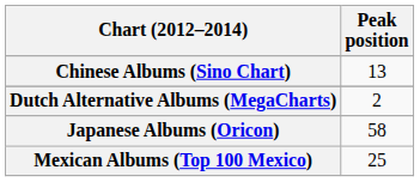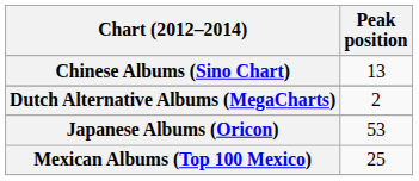 <table class="wikitable sortable plainrowheaders" style="text-align:center">
 <tr>
 <th scope="col">Chart (2012–2014)</th>
 <th scope="col">Peak<br>position</th>
 </tr>
 <tr>
 </tr>
 <tr>
 </tr>
 <tr>
 </tr>
 <tr>
 </tr>
 <tr>
 </tr>
 <tr>
 <th scope="row">Chinese Albums (<a href='#'>Sino Chart</a>)</th>
 <td>13</td>
 </tr>
 <tr>
 </tr>
 <tr>
 </tr>
 <tr>
 <th scope="row">Dutch Alternative Albums (<a href='#'>MegaCharts</a>)</th>
 <td>2</td>
 </tr>
 <tr>
 </tr>
 <tr>
 </tr>
 <tr>
 </tr>
 <tr>
 </tr>
 <tr>
 </tr>
 <tr>
 </tr>
 <tr>
 <th scope="row">Japanese Albums (<a href='#'>Oricon</a>)</th>
-<td>58</td>
+<td>53</td>
 </tr>
 <tr>
 <th scope="row">Mexican Albums (<a href='#'>Top 100 Mexico</a>)</th>
 <td>25</td>
 </tr>
 <tr>
 </tr>
 <tr>
 </tr>
 <tr>
 </tr>
 <tr>
 </tr>
 <tr>
 </tr>
 <tr>
 </tr>
 <tr>
 </tr>
 <tr>
 </tr>
 <tr>
 </tr>
 <tr>
 </tr>
 <tr>
 </tr>
 <tr>
 </tr>
 <tr>
 </tr>
 <tr>
 </tr>
 </table>
